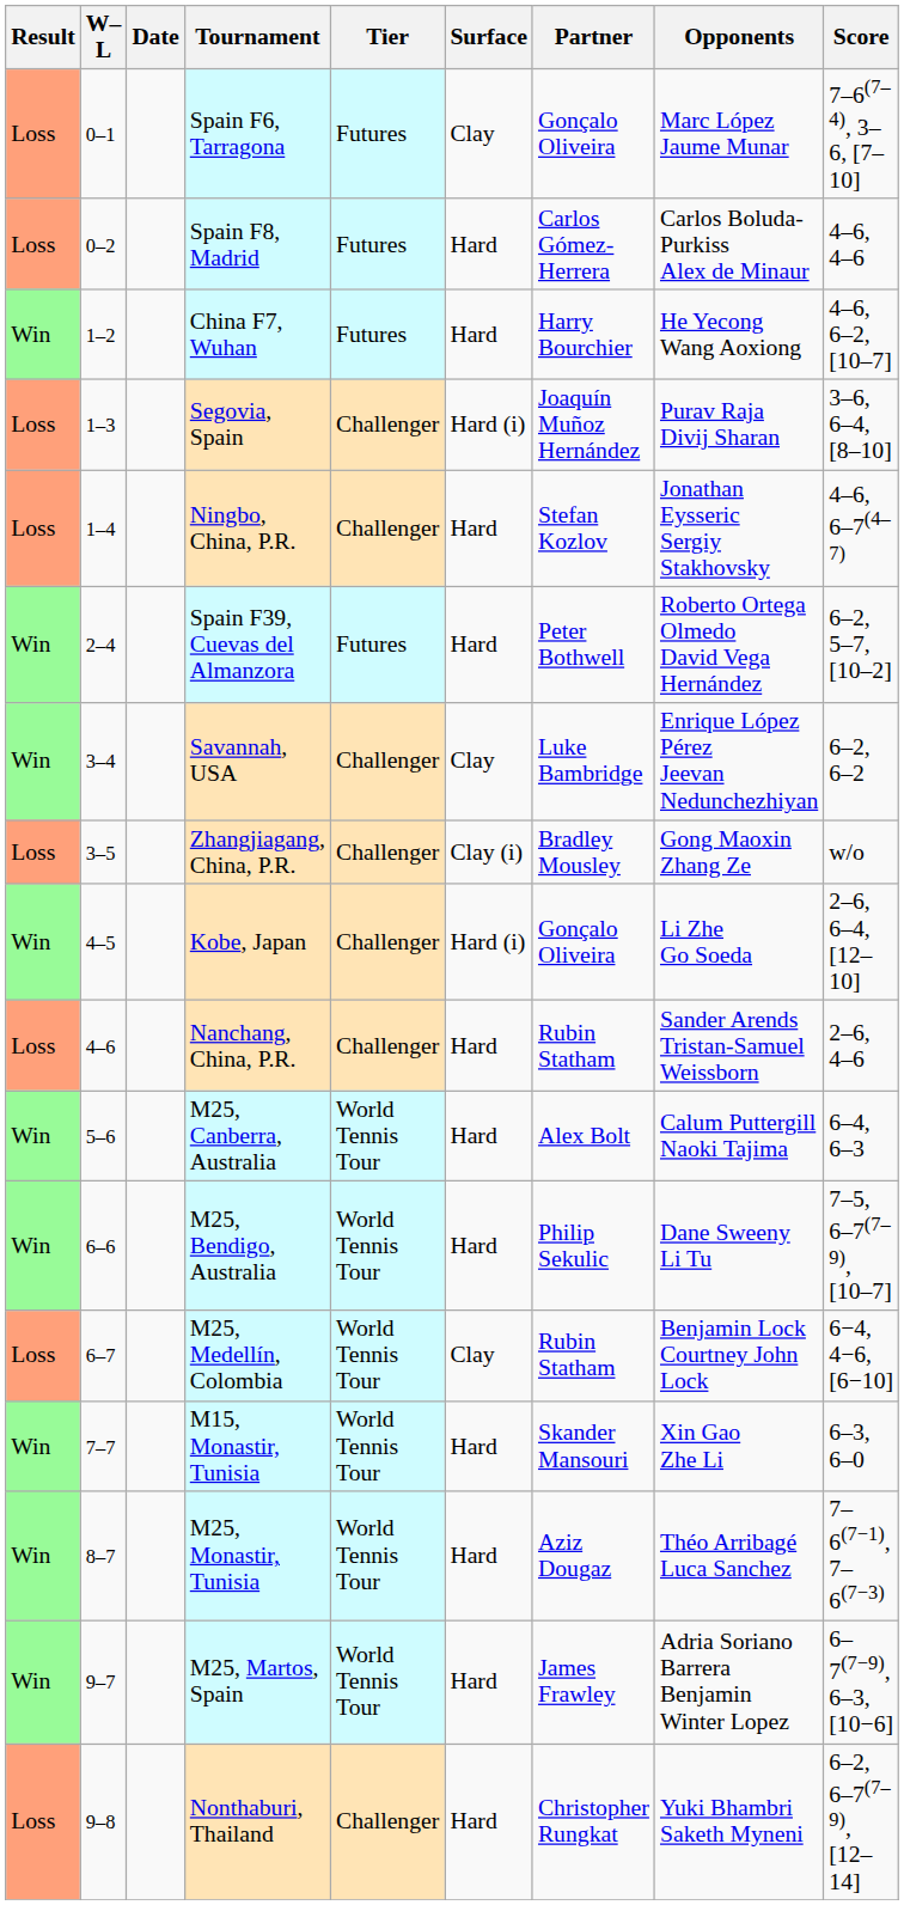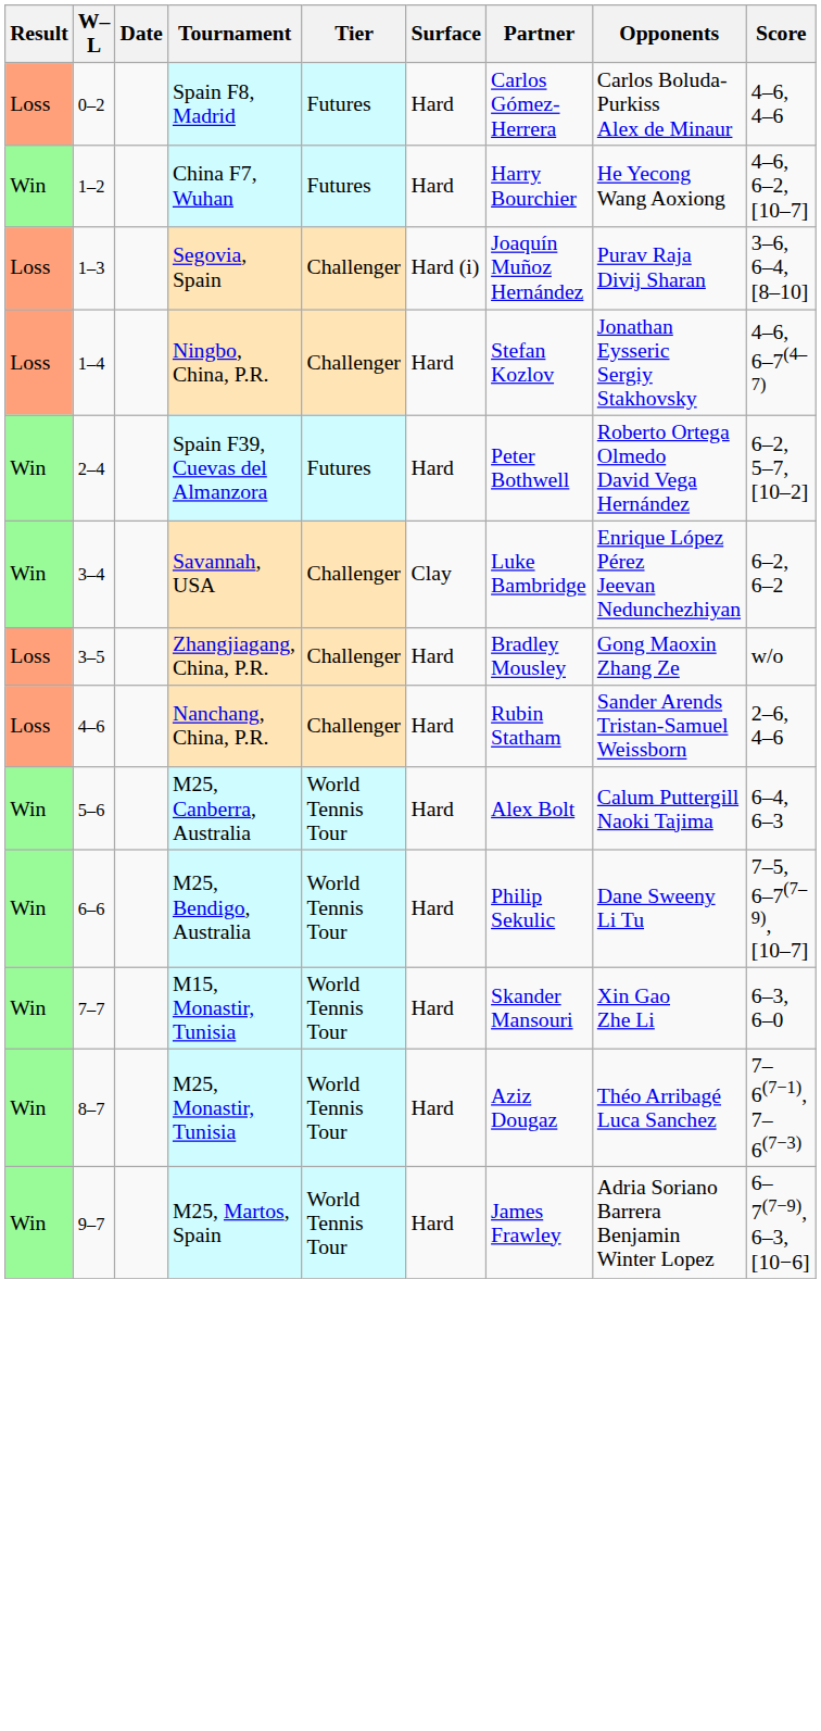 <table class="sortable wikitable">
 <tr>
 <th>Result</th>
 <th class="unsortable">W–L</th>
 <th>Date</th>
 <th>Tournament</th>
 <th>Tier</th>
 <th>Surface</th>
 <th>Partner</th>
 <th>Opponents</th>
 <th class="unsortable">Score</th>
-</tr>
-<tr>
-<td bgcolor=FFA07A>Loss</td>
-<td><small>0–1</small></td>
-<td></td>
-<td style="background:#cffcff;">Spain F6, <a href='#'>Tarragona</a></td>
-<td style="background:#cffcff;">Futures</td>
-<td>Clay</td>
-<td> <a href='#'>Gonçalo Oliveira</a></td>
-<td> <a href='#'>Marc López</a><br> <a href='#'>Jaume Munar</a></td>
-<td>7–6<sup>(7–4)</sup>, 3–6, [7–10]</td>
 </tr>
 <tr>
 <td bgcolor=FFA07A>Loss</td>
 <td><small>0–2</small></td>
 <td></td>
 <td style="background:#cffcff;">Spain F8, <a href='#'>Madrid</a></td>
 <td style="background:#cffcff;">Futures</td>
 <td>Hard</td>
 <td> <a href='#'>Carlos Gómez-Herrera</a></td>
 <td> Carlos Boluda-Purkiss<br> <a href='#'>Alex de Minaur</a></td>
 <td>4–6, 4–6</td>
 </tr>
 <tr>
 <td bgcolor=98FB98>Win</td>
 <td><small>1–2</small></td>
 <td></td>
 <td style="background:#cffcff;">China F7, <a href='#'>Wuhan</a></td>
 <td style="background:#cffcff;">Futures</td>
 <td>Hard</td>
 <td> <a href='#'>Harry Bourchier</a></td>
 <td> <a href='#'>He Yecong</a><br> Wang Aoxiong</td>
 <td>4–6, 6–2, [10–7]</td>
 </tr>
 <tr>
 <td bgcolor=FFA07A>Loss</td>
 <td><small>1–3</small></td>
 <td><a href='#'></a></td>
 <td style="background:moccasin;"><a href='#'>Segovia</a>, Spain</td>
 <td style="background:moccasin;">Challenger</td>
 <td>Hard (i)</td>
 <td> <a href='#'>Joaquín Muñoz Hernández</a></td>
 <td> <a href='#'>Purav Raja</a><br> <a href='#'>Divij Sharan</a></td>
 <td>3–6, 6–4, [8–10]</td>
 </tr>
 <tr>
 <td bgcolor=FFA07A>Loss</td>
 <td><small>1–4</small></td>
 <td><a href='#'></a></td>
 <td style="background:moccasin;"><a href='#'>Ningbo</a>, China, P.R.</td>
 <td style="background:moccasin;">Challenger</td>
 <td>Hard</td>
 <td> <a href='#'>Stefan Kozlov</a></td>
 <td> <a href='#'>Jonathan Eysseric</a><br> <a href='#'>Sergiy Stakhovsky</a></td>
 <td>4–6, 6–7<sup>(4–7)</sup></td>
 </tr>
 <tr>
 <td bgcolor=98FB98>Win</td>
 <td><small>2–4</small></td>
 <td></td>
 <td style="background:#cffcff;">Spain F39, <a href='#'>Cuevas del Almanzora</a></td>
 <td style="background:#cffcff;">Futures</td>
 <td>Hard</td>
 <td> <a href='#'>Peter Bothwell</a></td>
 <td> <a href='#'>Roberto Ortega Olmedo</a><br> <a href='#'>David Vega Hernández</a></td>
 <td>6–2, 5–7, [10–2]</td>
 </tr>
 <tr>
 <td bgcolor=98FB98>Win</td>
 <td><small>3–4</small></td>
 <td><a href='#'></a></td>
 <td style="background:moccasin;"><a href='#'>Savannah</a>, USA</td>
 <td style="background:moccasin;">Challenger</td>
 <td>Clay</td>
 <td> <a href='#'>Luke Bambridge</a></td>
 <td> <a href='#'>Enrique López Pérez</a><br> <a href='#'>Jeevan Nedunchezhiyan</a></td>
 <td>6–2, 6–2</td>
 </tr>
 <tr>
 <td bgcolor=FFA07A>Loss</td>
 <td><small>3–5</small></td>
 <td><a href='#'></a></td>
 <td style="background:moccasin;"><a href='#'>Zhangjiagang</a>, China, P.R.</td>
 <td style="background:moccasin;">Challenger</td>
-<td>Clay (i)</td>
+<td>Hard</td>
 <td> <a href='#'>Bradley Mousley</a></td>
 <td> <a href='#'>Gong Maoxin</a><br> <a href='#'>Zhang Ze</a></td>
 <td>w/o</td>
-</tr>
-<tr>
-<td bgcolor=98FB98>Win</td>
-<td><small>4–5</small></td>
-<td><a href='#'></a></td>
-<td style="background:moccasin;"><a href='#'>Kobe</a>, Japan</td>
-<td style="background:moccasin;">Challenger</td>
-<td>Hard (i)</td>
-<td> <a href='#'>Gonçalo Oliveira</a></td>
-<td> <a href='#'>Li Zhe</a><br> <a href='#'>Go Soeda</a></td>
-<td>2–6, 6–4, [12–10]</td>
 </tr>
 <tr>
 <td bgcolor=FFA07A>Loss</td>
 <td><small>4–6</small></td>
 <td><a href='#'></a></td>
 <td style="background:moccasin;"><a href='#'>Nanchang</a>, China, P.R.</td>
 <td style="background:moccasin;">Challenger</td>
 <td>Hard</td>
 <td> <a href='#'>Rubin Statham</a></td>
 <td> <a href='#'>Sander Arends</a> <br> <a href='#'>Tristan-Samuel Weissborn</a></td>
 <td>2–6, 4–6</td>
 </tr>
 <tr>
 <td bgcolor=98FB98>Win</td>
 <td><small>5–6</small></td>
 <td></td>
 <td style="background:#cffcff;">M25, <a href='#'>Canberra</a>, Australia</td>
 <td style="background:#cffcff;">World Tennis Tour</td>
 <td>Hard</td>
 <td> <a href='#'>Alex Bolt</a></td>
 <td> <a href='#'>Calum Puttergill</a><br> <a href='#'>Naoki Tajima</a></td>
 <td>6–4, 6–3</td>
 </tr>
 <tr>
 <td bgcolor=98FB98>Win</td>
 <td><small>6–6</small></td>
 <td></td>
 <td style="background:#cffcff;">M25, <a href='#'>Bendigo</a>, Australia</td>
 <td style="background:#cffcff;">World Tennis Tour</td>
 <td>Hard</td>
 <td> <a href='#'>Philip Sekulic</a></td>
 <td> <a href='#'>Dane Sweeny</a><br> <a href='#'>Li Tu</a></td>
 <td>7–5, 6–7<sup>(7–9)</sup>, [10–7]</td>
 </tr>
 <tr>
-<td bgcolor=FFA07A>Loss</td>
-<td><small>6–7</small></td>
-<td></td>
-<td style="background:#cffcff;">M25, <a href='#'>Medellín</a>, Colombia</td>
-<td style="background:#cffcff;">World Tennis Tour</td>
-<td>Clay</td>
-<td> <a href='#'>Rubin Statham</a></td>
-<td> <a href='#'>Benjamin Lock</a><br> <a href='#'>Courtney John Lock</a></td>
-<td>6−4, 4−6, [6−10]</td>
-</tr>
-<tr>
 <td bgcolor=98FB98>Win</td>
 <td><small>7–7</small></td>
 <td></td>
 <td style="background:#cffcff;">M15, <a href='#'>Monastir, Tunisia</a></td>
 <td style="background:#cffcff;">World Tennis Tour</td>
 <td>Hard</td>
 <td> <a href='#'>Skander Mansouri</a></td>
 <td> <a href='#'>Xin Gao</a><br> <a href='#'>Zhe Li</a></td>
 <td>6–3, 6–0</td>
 </tr>
 <tr>
 <td bgcolor=98FB98>Win</td>
 <td><small>8–7</small></td>
 <td></td>
 <td style="background:#cffcff;">M25, <a href='#'>Monastir, Tunisia</a></td>
 <td style="background:#cffcff;">World Tennis Tour</td>
 <td>Hard</td>
 <td> <a href='#'>Aziz Dougaz</a></td>
 <td> <a href='#'>Théo Arribagé</a><br> <a href='#'>Luca Sanchez</a></td>
 <td>7–6<sup>(7−1)</sup>, 7–6<sup>(7−3)</sup></td>
 </tr>
 <tr>
 <td bgcolor=98FB98>Win</td>
 <td><small>9–7</small></td>
 <td></td>
 <td style="background:#cffcff;">M25, <a href='#'>Martos</a>, Spain</td>
 <td style="background:#cffcff;">World Tennis Tour</td>
 <td>Hard</td>
 <td> <a href='#'>James Frawley</a></td>
 <td> Adria Soriano Barrera<br> Benjamin Winter Lopez</td>
 <td>6–7<sup>(7−9)</sup>, 6–3, [10−6]</td>
 </tr>
-<tr>
-<td bgcolor=FFA07A>Loss</td>
-<td><small>9–8</small></td>
-<td><a href='#'></a></td>
-<td style="background:moccasin;"><a href='#'>Nonthaburi</a>, Thailand</td>
-<td style="background:moccasin;">Challenger</td>
-<td>Hard</td>
-<td> <a href='#'>Christopher Rungkat</a></td>
-<td> <a href='#'>Yuki Bhambri</a><br> <a href='#'>Saketh Myneni</a></td>
-<td>6–2, 6–7<sup>(7–9)</sup>, [12–14]</td>
-</tr>
 </table>
